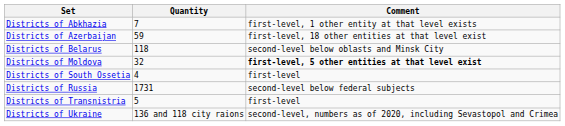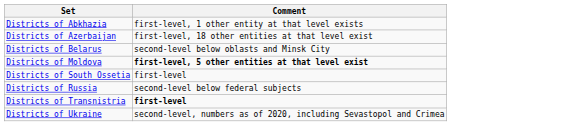 <table class="wikitable sortable">
 <tr>
 <th>Set</th>
-<th>Quantity</th>
 <th>Comment</th>
 </tr>
 <tr>
 <td><a href='#'>Districts of Abkhazia</a></td>
-<td>7</td>
 <td>first-level, 1 other entity at that level exists</td>
 </tr>
 <tr>
 <td><a href='#'>Districts of Azerbaijan</a></td>
-<td>59</td>
 <td>first-level, 18 other entities at that level exist</td>
 </tr>
 <tr>
 <td><a href='#'>Districts of Belarus</a></td>
-<td>118</td>
 <td>second-level below oblasts and Minsk City</td>
 </tr>
 <tr>
 <td><a href='#'>Districts of Moldova</a></td>
-<td>32</td>
 <td><strong>first-level, 5 other entities at that level exist</strong></td>
 </tr>
 <tr>
 <td><a href='#'>Districts of South Ossetia</a></td>
-<td>4</td>
 <td>first-level</td>
 </tr>
 <tr>
 <td><a href='#'>Districts of Russia</a></td>
-<td>1731</td>
 <td>second-level below federal subjects</td>
 </tr>
 <tr>
 <td><a href='#'>Districts of Transnistria</a></td>
-<td>5</td>
-<td>first-level</td>
+<td><strong>first-level</strong></td>
 </tr>
 <tr>
 <td><a href='#'>Districts of Ukraine</a></td>
-<td>136 and 118 city raions</td>
 <td>second-level, numbers as of 2020, including Sevastopol and Crimea</td>
 </tr>
 </table>
